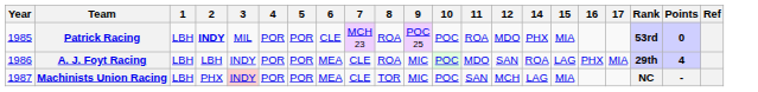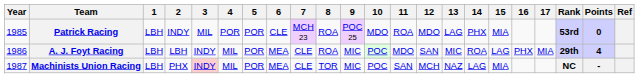 <table class="wikitable" style="text-align:center; font-size:90%">
 <tr>
 <th>Year</th>
 <th>Team</th>
 <th>1</th>
 <th>2</th>
 <th>3</th>
 <th>4</th>
 <th>5</th>
 <th>6</th>
 <th>7</th>
 <th>8</th>
 <th>9</th>
 <th>10</th>
 <th>11</th>
 <th>12</th>
+<th>13</th>
 <th>14</th>
 <th>15</th>
 <th>16</th>
 <th>17</th>
 <th>Rank</th>
 <th>Points</th>
 <th>Ref</th>
 </tr>
 <tr>
 <td><a href='#'>1985</a></td>
 <th><a href='#'>Patrick Racing</a></th>
 <td><a href='#'>LBH</a><br><small></small></td>
-<td><strong><a href='#'>INDY</a><br><small></small></strong></td>
+<td><a href='#'>INDY</a><br><small></small></td>
 <td><a href='#'>MIL</a><br><small></small></td>
 <td><a href='#'>POR</a><br><small></small></td>
 <td><a href='#'>POR</a></td>
 <td><a href='#'>CLE</a><br><small></small></td>
 <td style="background:#EFCFFF;"><a href='#'>MCH</a><br><small>23</small></td>
 <td><a href='#'>ROA</a><br><small></small></td>
 <td style="background:#EFCFFF;"><a href='#'>POC</a><br><small>25</small></td>
-<td><a href='#'>POC</a></td>
+<td><a href='#'>MDO</a><br><small></small></td>
 <td><a href='#'>ROA</a></td>
 <td><a href='#'>MDO</a></td>
+<td><a href='#'>LAG</a><br><small></small></td>
 <td><a href='#'>PHX</a><br><small></small></td>
 <td><a href='#'>MIA</a><br><small></small></td>
 <td></td>
 <td></td>
 <td style="background:#CFCFFF;"><strong>53rd</strong></td>
 <td style="background:#CFCFFF;"><strong>0</strong></td>
 <th></th>
 </tr>
 <tr>
 <td><a href='#'>1986</a></td>
 <th><a href='#'>A. J. Foyt Racing</a></th>
 <td><a href='#'>LBH</a></td>
 <td><a href='#'>LBH</a></td>
 <td><a href='#'>INDY</a></td>
-<td><a href='#'>POR</a><br><small></small></td>
+<td><a href='#'>MIL</a></td>
 <td><a href='#'>POR</a></td>
 <td><a href='#'>MEA</a></td>
 <td><a href='#'>CLE</a></td>
 <td><a href='#'>ROA</a><br><small></small></td>
 <td><a href='#'>MIC</a></td>
 <td style="background:#DFFFDF;"><a href='#'>POC</a><br></td>
 <td><a href='#'>MDO</a></td>
 <td><a href='#'>SAN</a></td>
+<td><a href='#'>MIC</a></td>
 <td><a href='#'>ROA</a></td>
 <td><a href='#'>LAG</a></td>
 <td><a href='#'>PHX</a></td>
 <td><a href='#'>MIA</a></td>
 <td style="background:#CFCFFF;"><strong>29th</strong></td>
 <td style="background:#CFCFFF;"><strong>4</strong></td>
 <th></th>
 </tr>
 <tr>
 <td><a href='#'>1987</a></td>
 <th><a href='#'>Machinists Union Racing</a></th>
 <td><a href='#'>LBH</a></td>
 <td><a href='#'>PHX</a></td>
 <td style="background:#ffcfcf;"><a href='#'>INDY</a><br></td>
-<td><a href='#'>POR</a><br><small></small></td>
+<td><a href='#'>MIL</a></td>
 <td><a href='#'>POR</a></td>
 <td><a href='#'>MEA</a></td>
 <td><a href='#'>CLE</a></td>
 <td><a href='#'>TOR</a></td>
 <td><a href='#'>MIC</a></td>
 <td><a href='#'>POC</a></td>
 <td><a href='#'>SAN</a><br><small></small></td>
 <td><a href='#'>MCH</a><br><small></small></td>
+<td><a href='#'>NAZ</a></td>
 <td><a href='#'>LAG</a></td>
 <td><a href='#'>MIA</a></td>
 <td></td>
 <td></td>
 <th>NC</th>
 <th>-</th>
 <th></th>
 </tr>
 </table>
